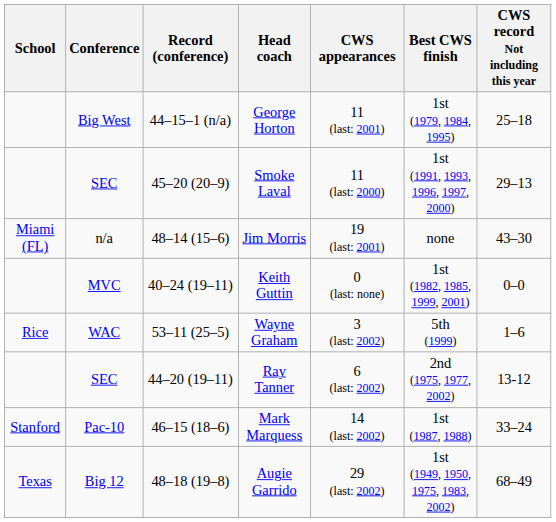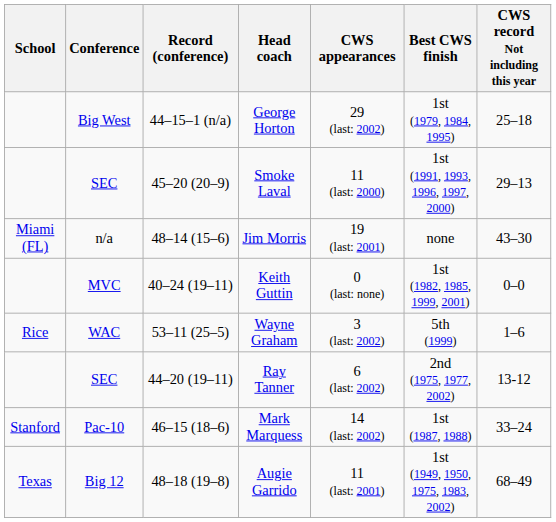 <table class="wikitable">
 <tr>
 <th>School</th>
 <th>Conference</th>
 <th>Record (conference)</th>
 <th>Head coach</th>
 <th>CWS appearances</th>
 <th>Best CWS finish</th>
 <th>CWS record<br><small>Not including this year</small></th>
 </tr>
 <tr align=center>
 <td></td>
 <td><a href='#'>Big West</a></td>
 <td>44–15–1 (n/a)</td>
 <td><a href='#'>George Horton</a></td>
-<td>11<br><small>(last: <a href='#'>2001</a>)</small></td>
+<td>29<br><small>(last: <a href='#'>2002</a>)</small></td>
 <td>1st<br><small>(<a href='#'>1979</a>, <a href='#'>1984</a>, <a href='#'>1995</a>)</small></td>
 <td>25–18</td>
 </tr>
 <tr align=center>
 <td></td>
 <td><a href='#'>SEC</a></td>
 <td>45–20 (20–9)</td>
 <td><a href='#'>Smoke Laval</a></td>
 <td>11<br><small>(last: <a href='#'>2000</a>)</small></td>
 <td>1st<br><small>(<a href='#'>1991</a>, <a href='#'>1993</a>, <a href='#'>1996</a>, <a href='#'>1997</a>, <a href='#'>2000</a>)</small></td>
 <td>29–13</td>
 </tr>
 <tr align=center>
 <td><a href='#'>Miami (FL)</a></td>
 <td>n/a</td>
 <td>48–14 (15–6)</td>
 <td><a href='#'>Jim Morris</a></td>
 <td>19<br><small>(last: <a href='#'>2001</a>)</small></td>
 <td>none</td>
 <td>43–30</td>
 </tr>
 <tr align=center>
 <td></td>
 <td><a href='#'>MVC</a></td>
 <td>40–24 (19–11)</td>
 <td><a href='#'>Keith Guttin</a></td>
 <td>0<br><small>(last: none)</small></td>
 <td>1st<br><small>(<a href='#'>1982</a>, <a href='#'>1985</a>, <a href='#'>1999</a>, <a href='#'>2001</a>)</small></td>
 <td>0–0</td>
 </tr>
 <tr align=center>
 <td><a href='#'>Rice</a></td>
 <td><a href='#'>WAC</a></td>
 <td>53–11 (25–5)</td>
 <td><a href='#'>Wayne Graham</a></td>
 <td>3<br><small>(last: <a href='#'>2002</a>)</small></td>
 <td>5th<br><small>(<a href='#'>1999</a>)</small></td>
 <td>1–6</td>
 </tr>
 <tr align=center>
 <td></td>
 <td><a href='#'>SEC</a></td>
 <td>44–20 (19–11)</td>
 <td><a href='#'>Ray Tanner</a></td>
 <td>6<br><small>(last: <a href='#'>2002</a>)</small></td>
 <td>2nd<br><small>(<a href='#'>1975</a>, <a href='#'>1977</a>, <a href='#'>2002</a>)</small></td>
 <td>13-12</td>
 </tr>
 <tr align=center>
 <td><a href='#'>Stanford</a></td>
 <td><a href='#'>Pac-10</a></td>
 <td>46–15 (18–6)</td>
 <td><a href='#'>Mark Marquess</a></td>
 <td>14<br><small>(last: <a href='#'>2002</a>)</small></td>
 <td>1st<br><small>(<a href='#'>1987</a>, <a href='#'>1988</a>)</small></td>
 <td>33–24</td>
 </tr>
 <tr align=center>
 <td><a href='#'>Texas</a></td>
 <td><a href='#'>Big 12</a></td>
 <td>48–18 (19–8)</td>
 <td><a href='#'>Augie Garrido</a></td>
-<td>29<br><small>(last: <a href='#'>2002</a>)</small></td>
+<td>11<br><small>(last: <a href='#'>2001</a>)</small></td>
 <td>1st<br><small>(<a href='#'>1949</a>, <a href='#'>1950</a>, <a href='#'>1975</a>, <a href='#'>1983</a>, <a href='#'>2002</a>)</small></td>
 <td>68–49</td>
 </tr>
 </table>
